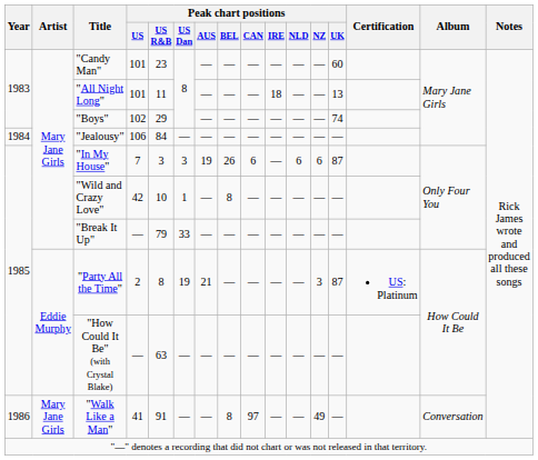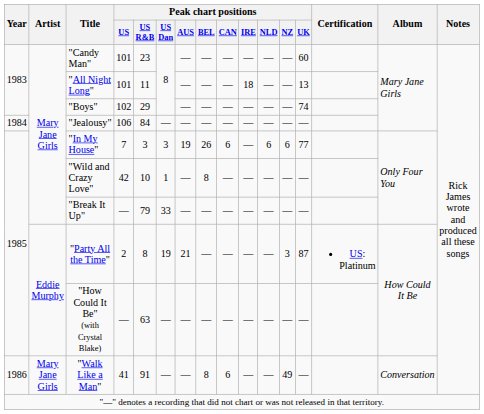 <table class="wikitable" style="text-align:center;">
 <tr>
 <th rowspan="2">Year</th>
 <th rowspan="2">Artist</th>
 <th rowspan="2">Title</th>
 <th colspan="10">Peak chart positions</th>
 <th rowspan="2">Certification</th>
 <th rowspan="2">Album</th>
 <th rowspan="2">Notes</th>
 </tr>
 <tr style="font-size:smaller;">
 <th width="40"><a href='#'>US</a><br></th>
 <th width="40"><a href='#'>US<br>R&B</a><br></th>
 <th width="40"><a href='#'>US<br>Dan</a><br></th>
 <th width="40"><a href='#'>AUS</a><br></th>
 <th width="40"><a href='#'>BEL</a><br></th>
 <th width="40"><a href='#'>CAN</a><br></th>
 <th width="40"><a href='#'>IRE</a><br></th>
 <th width="40"><a href='#'>NLD</a><br></th>
 <th width="40"><a href='#'>NZ</a><br></th>
 <th width="40"><a href='#'>UK</a><br></th>
 </tr>
 <tr>
 <td rowspan="3">1983</td>
 <td rowspan="7"><a href='#'>Mary Jane Girls</a></td>
 <td align="left">"Candy Man"</td>
 <td>101</td>
 <td>23</td>
 <td rowspan="3">8</td>
 <td>—</td>
 <td>—</td>
 <td>—</td>
 <td>—</td>
 <td>—</td>
 <td>—</td>
 <td>60</td>
 <td></td>
 <td rowspan="4" align="left"><em>Mary Jane Girls</em></td>
 <td rowspan="10">Rick James wrote<br>and produced<br>all these songs</td>
 </tr>
 <tr>
 <td align="left">"<a href='#'>All Night Long</a>"</td>
 <td>101</td>
 <td>11</td>
 <td>—</td>
 <td>—</td>
 <td>—</td>
 <td>18</td>
 <td>—</td>
 <td>—</td>
 <td>13</td>
 <td></td>
 </tr>
 <tr>
 <td align="left">"Boys"</td>
 <td>102</td>
 <td>29</td>
 <td>—</td>
 <td>—</td>
 <td>—</td>
 <td>—</td>
 <td>—</td>
 <td>—</td>
 <td>74</td>
 <td></td>
 </tr>
 <tr>
 <td>1984</td>
 <td align="left">"Jealousy"</td>
 <td>106</td>
 <td>84</td>
 <td>—</td>
 <td>—</td>
 <td>—</td>
 <td>—</td>
 <td>—</td>
 <td>—</td>
 <td>—</td>
 <td>—</td>
 <td></td>
 </tr>
 <tr>
 <td rowspan="5">1985</td>
 <td align="left">"<a href='#'>In My House</a>"</td>
 <td>7</td>
 <td>3</td>
 <td>3</td>
 <td>19</td>
 <td>26</td>
 <td>6</td>
 <td>—</td>
 <td>6</td>
 <td>6</td>
-<td>87</td>
+<td>77</td>
 <td></td>
 <td rowspan="3" align="left"><em>Only Four You</em></td>
 </tr>
 <tr>
 <td align="left">"Wild and Crazy Love"</td>
 <td>42</td>
 <td>10</td>
 <td>1</td>
 <td>—</td>
 <td>8</td>
 <td>—</td>
 <td>—</td>
 <td>—</td>
 <td>—</td>
 <td>—</td>
 <td></td>
 </tr>
 <tr>
 <td align="left">"Break It Up"</td>
 <td>—</td>
 <td>79</td>
 <td>33</td>
 <td>—</td>
 <td>—</td>
 <td>—</td>
 <td>—</td>
 <td>—</td>
 <td>—</td>
 <td>—</td>
 <td></td>
 </tr>
 <tr>
 <td rowspan="2"><a href='#'>Eddie Murphy</a></td>
 <td>"<a href='#'>Party All the Time</a>"</td>
 <td>2</td>
 <td>8</td>
 <td>19</td>
 <td>21</td>
 <td>—</td>
 <td>—</td>
 <td>—</td>
 <td>—</td>
 <td>3</td>
 <td>87</td>
 <td><br><ul><li><a href='#'>US</a>: Platinum</li></ul></td>
 <td rowspan="2"><em>How Could It Be</em></td>
 </tr>
 <tr>
 <td>"How Could It Be"<br><small>(with Crystal Blake)</small></td>
 <td>—</td>
 <td>63</td>
 <td>—</td>
 <td>—</td>
 <td>—</td>
 <td>—</td>
 <td>—</td>
 <td>—</td>
 <td>—</td>
 <td>—</td>
 <td></td>
 </tr>
 <tr>
 <td>1986</td>
 <td><a href='#'>Mary Jane Girls</a></td>
 <td>"<a href='#'>Walk Like a Man</a>"</td>
 <td>41</td>
 <td>91</td>
 <td>—</td>
 <td>—</td>
 <td>8</td>
-<td>97</td>
+<td>6</td>
 <td>—</td>
 <td>—</td>
 <td>49</td>
 <td>—</td>
 <td></td>
 <td><em>Conversation</em></td>
 </tr>
 <tr>
 <td colspan="17" style="font-size:90%">"—" denotes a recording that did not chart or was not released in that territory.</td>
 </tr>
 </table>
